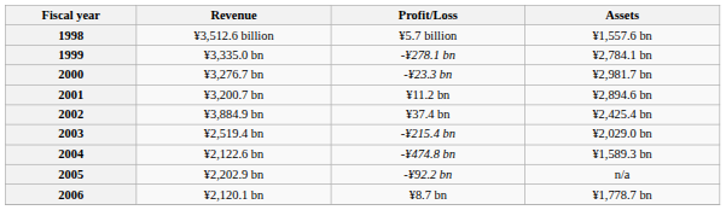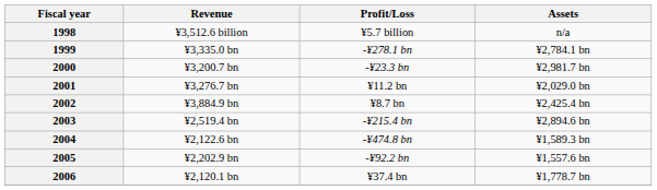 <table class="wikitable">
 <tr>
 <th style="width:10em">Fiscal year</th>
 <th style="width:15em">Revenue</th>
 <th style="width:15em">Profit/Loss</th>
 <th style="width:15em">Assets</th>
 </tr>
 <tr>
 <th>1998</th>
 <td align="center">¥3,512.6 billion</td>
 <td align="center">¥5.7 billion</td>
-<td align="center">¥1,557.6 bn</td>
+<td align="center">n/a</td>
 </tr>
 <tr>
 <th>1999</th>
 <td align="center">¥3,335.0 bn</td>
 <td align="center"><em>-¥278.1 bn</em></td>
 <td align="center">¥2,784.1 bn</td>
 </tr>
 <tr>
 <th>2000</th>
-<td align="center">¥3,276.7 bn</td>
+<td align="center">¥3,200.7 bn</td>
 <td align="center"><em>-¥23.3 bn</em></td>
 <td align="center">¥2,981.7 bn</td>
 </tr>
 <tr>
 <th>2001</th>
-<td align="center">¥3,200.7 bn</td>
+<td align="center">¥3,276.7 bn</td>
 <td align="center">¥11.2 bn</td>
-<td align="center">¥2,894.6 bn</td>
+<td align="center">¥2,029.0 bn</td>
 </tr>
 <tr>
 <th>2002</th>
 <td align="center">¥3,884.9 bn</td>
-<td align="center">¥37.4 bn</td>
+<td align="center">¥8.7 bn</td>
 <td align="center">¥2,425.4 bn</td>
 </tr>
 <tr>
 <th>2003</th>
 <td align="center">¥2,519.4 bn</td>
 <td align="center"><em>-¥215.4 bn</em></td>
-<td align="center">¥2,029.0 bn</td>
+<td align="center">¥2,894.6 bn</td>
 </tr>
 <tr>
 <th>2004</th>
 <td align="center">¥2,122.6 bn</td>
 <td align="center"><em>-¥474.8 bn</em></td>
 <td align="center">¥1,589.3 bn</td>
 </tr>
 <tr>
 <th>2005</th>
 <td align="center">¥2,202.9 bn</td>
 <td align="center"><em>-¥92.2 bn</em></td>
-<td align="center">n/a</td>
+<td align="center">¥1,557.6 bn</td>
 </tr>
 <tr>
 <th>2006</th>
 <td align="center">¥2,120.1 bn</td>
-<td align="center">¥8.7 bn</td>
+<td align="center">¥37.4 bn</td>
 <td align="center">¥1,778.7 bn</td>
 </tr>
 <tr>
 </tr>
 </table>
